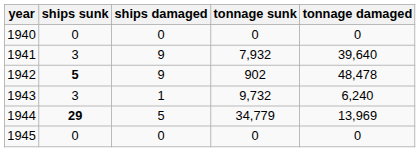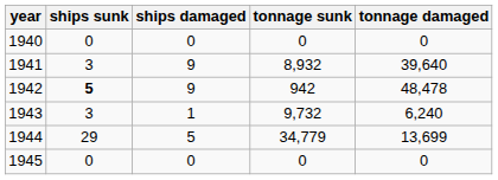 <table class="wikitable sortable" style=text-align:center>
 <tr>
 <th>year</th>
 <th>ships sunk</th>
 <th>ships damaged</th>
 <th>tonnage sunk</th>
 <th>tonnage damaged</th>
 </tr>
 <tr>
 <td>1940</td>
 <td>0</td>
 <td>0</td>
 <td>0</td>
 <td>0</td>
 </tr>
 <tr>
 <td>1941</td>
 <td>3</td>
 <td>9</td>
-<td>7,932</td>
+<td>8,932</td>
 <td>39,640</td>
 </tr>
 <tr>
 <td>1942</td>
 <td><strong>5</strong></td>
 <td>9</td>
-<td>902</td>
+<td>942</td>
 <td>48,478</td>
 </tr>
 <tr>
 <td>1943</td>
 <td>3</td>
 <td>1</td>
 <td>9,732</td>
 <td>6,240</td>
 </tr>
 <tr>
 <td>1944</td>
-<td><strong>29</strong></td>
+<td>29</td>
 <td>5</td>
 <td>34,779</td>
-<td>13,969</td>
+<td>13,699</td>
 </tr>
 <tr>
 <td>1945</td>
 <td>0</td>
 <td>0</td>
 <td>0</td>
 <td>0</td>
 </tr>
 </table>
